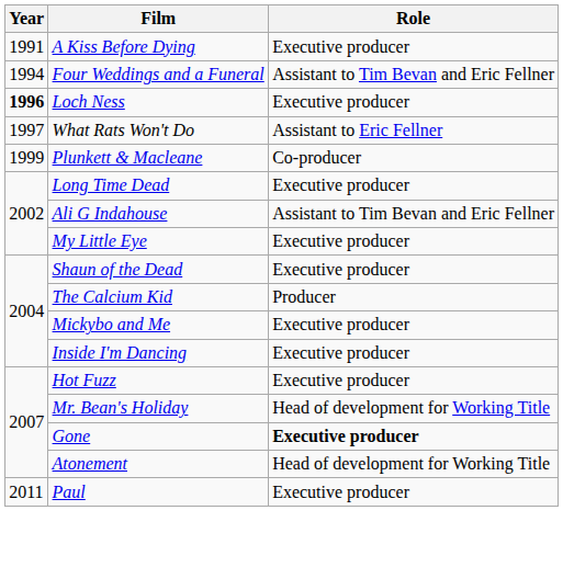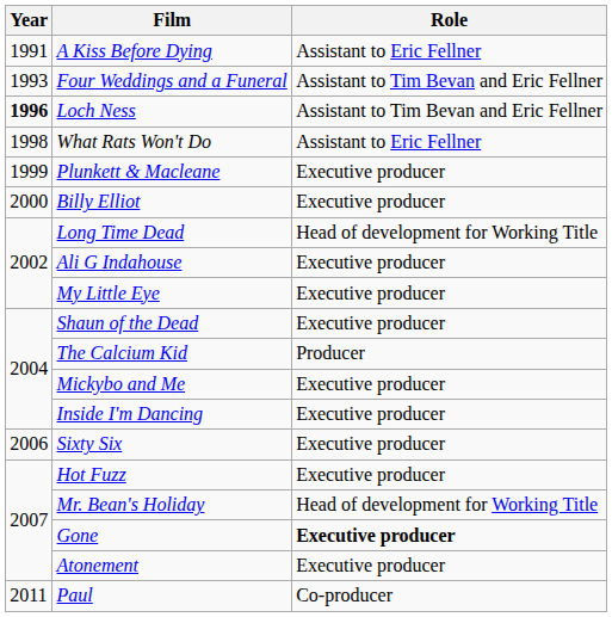 <table class="wikitable" style="font-size: 100%;">
 <tr>
 <th>Year</th>
 <th>Film</th>
 <th>Role</th>
 </tr>
 <tr>
 <td rowspan="1">1991</td>
 <td><em><a href='#'>A Kiss Before Dying</a></em></td>
-<td>Executive producer</td>
+<td>Assistant to <a href='#'>Eric Fellner</a></td>
 </tr>
 <tr>
-<td rowspan="1">1994</td>
+<td rowspan="1">1993</td>
 <td><em><a href='#'>Four Weddings and a Funeral</a></em></td>
 <td>Assistant to <a href='#'>Tim Bevan</a> and Eric Fellner</td>
 </tr>
 <tr>
 <td rowspan="1"><strong>1996</strong></td>
 <td><em><a href='#'>Loch Ness</a></em></td>
-<td>Executive producer</td>
+<td>Assistant to Tim Bevan and Eric Fellner</td>
 </tr>
 <tr>
-<td rowspan="1">1997</td>
+<td rowspan="1">1998</td>
 <td><em>What Rats Won't Do</em></td>
 <td>Assistant to <a href='#'>Eric Fellner</a></td>
 </tr>
 <tr>
 <td rowspan="1">1999</td>
 <td><em><a href='#'>Plunkett & Macleane</a></em></td>
-<td>Co-producer</td>
+<td>Executive producer</td>
+</tr>
+<tr>
+<td rowspan="1">2000</td>
+<td><em><a href='#'>Billy Elliot</a></em></td>
+<td>Executive producer</td>
 </tr>
 <tr>
 <td rowspan="3">2002</td>
 <td><em><a href='#'>Long Time Dead</a></em></td>
-<td>Executive producer</td>
+<td>Head of development for Working Title</td>
 </tr>
 <tr>
 <td><em><a href='#'>Ali G Indahouse</a></em></td>
-<td>Assistant to Tim Bevan and Eric Fellner</td>
+<td>Executive producer</td>
 </tr>
 <tr>
 <td><em><a href='#'>My Little Eye</a></em></td>
 <td>Executive producer</td>
 </tr>
 <tr>
 <td rowspan="4">2004</td>
 <td><em><a href='#'>Shaun of the Dead</a></em></td>
 <td>Executive producer</td>
 </tr>
 <tr>
 <td><em><a href='#'>The Calcium Kid</a></em></td>
 <td>Producer</td>
 </tr>
 <tr>
 <td><em><a href='#'>Mickybo and Me</a></em></td>
 <td>Executive producer</td>
 </tr>
 <tr>
 <td><em><a href='#'>Inside I'm Dancing</a></em></td>
 <td>Executive producer</td>
 </tr>
 <tr>
+<td rowspan="1">2006</td>
+<td><em><a href='#'>Sixty Six</a></em></td>
+<td>Executive producer</td>
+</tr>
+<tr>
 <td rowspan="4">2007</td>
 <td><em><a href='#'>Hot Fuzz</a></em></td>
 <td>Executive producer</td>
 </tr>
 <tr>
 <td><em><a href='#'>Mr. Bean's Holiday</a></em></td>
 <td>Head of development for <a href='#'>Working Title</a></td>
 </tr>
 <tr>
 <td><em><a href='#'>Gone</a></em></td>
 <td><strong>Executive producer</strong></td>
 </tr>
 <tr>
 <td><em><a href='#'>Atonement</a></em></td>
-<td>Head of development for Working Title</td>
+<td>Executive producer</td>
 </tr>
 <tr>
 <td rowspan="4">2011</td>
 </tr>
 <tr>
 <td><em><a href='#'>Paul</a></em></td>
-<td>Executive producer</td>
+<td>Co-producer</td>
 </tr>
 </table>
